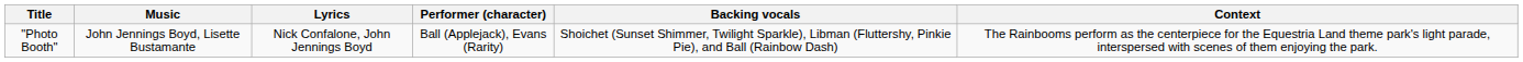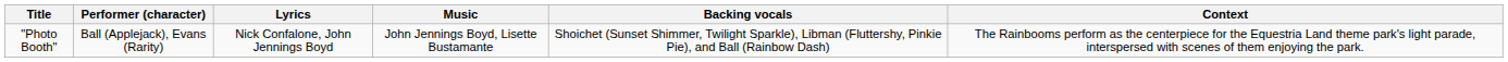 <table class="wikitable sortable" style="text-align: center">
 <tr>
 <th><strong>Title</strong></th>
+<th><strong>Performer (character)</strong></th>
+<th>Lyrics</th>
 <th>Music</th>
-<th>Lyrics</th>
-<th><strong>Performer (character)</strong></th>
 <th><strong>Backing vocals</strong></th>
 <th>Context</th>
 </tr>
 <tr>
 <td>"Photo Booth"</td>
+<td>Ball (Applejack), Evans (Rarity)</td>
+<td>Nick Confalone, John Jennings Boyd</td>
 <td>John Jennings Boyd, Lisette Bustamante</td>
-<td>Nick Confalone, John Jennings Boyd</td>
-<td>Ball (Applejack), Evans (Rarity)</td>
 <td>Shoichet (Sunset Shimmer, Twilight Sparkle), Libman (Fluttershy, Pinkie Pie), and Ball (Rainbow Dash)</td>
 <td>The Rainbooms perform as the centerpiece for the Equestria Land theme park's light parade, interspersed with scenes of them enjoying the park.</td>
 </tr>
 </table>
